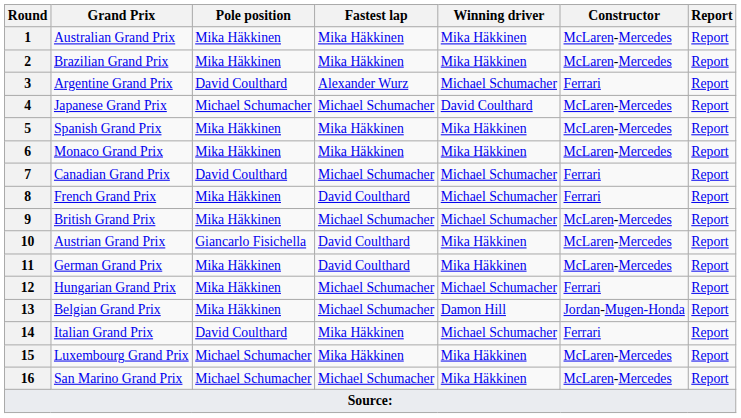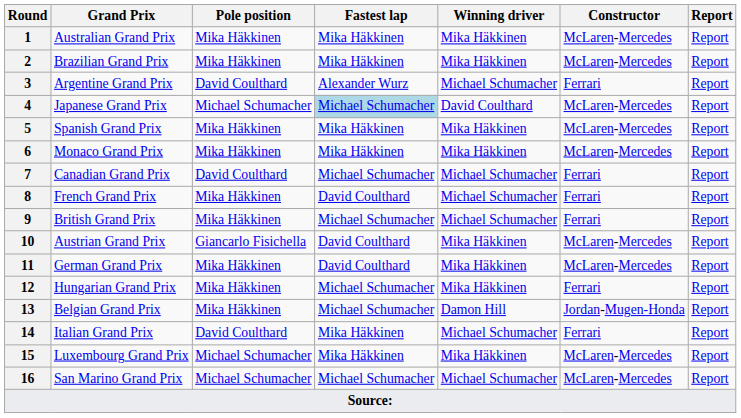 <table class="wikitable sortable" style="font-size: 85%">
 <tr>
 <th>Round</th>
 <th>Grand Prix</th>
 <th>Pole position</th>
 <th>Fastest lap</th>
 <th>Winning driver</th>
 <th>Constructor</th>
 <th>Report</th>
 </tr>
 <tr>
 <th>1</th>
 <td> <a href='#'>Australian Grand Prix</a></td>
 <td> <a href='#'>Mika Häkkinen</a></td>
 <td> <a href='#'>Mika Häkkinen</a></td>
 <td> <a href='#'>Mika Häkkinen</a></td>
 <td nowrap> <a href='#'>McLaren</a>-<a href='#'>Mercedes</a></td>
 <td><a href='#'>Report</a></td>
 </tr>
 <tr>
 <th>2</th>
 <td> <a href='#'>Brazilian Grand Prix</a></td>
 <td> <a href='#'>Mika Häkkinen</a></td>
 <td> <a href='#'>Mika Häkkinen</a></td>
 <td> <a href='#'>Mika Häkkinen</a></td>
 <td> <a href='#'>McLaren</a>-<a href='#'>Mercedes</a></td>
 <td><a href='#'>Report</a></td>
 </tr>
 <tr>
 <th>3</th>
 <td> <a href='#'>Argentine Grand Prix</a></td>
 <td> <a href='#'>David Coulthard</a></td>
 <td> <a href='#'>Alexander Wurz</a></td>
 <td nowrap> <a href='#'>Michael Schumacher</a></td>
 <td> <a href='#'>Ferrari</a></td>
 <td><a href='#'>Report</a></td>
 </tr>
 <tr>
 <th>4</th>
 <td> <a href='#'>Japanese Grand Prix</a></td>
 <td> <a href='#'>Michael Schumacher</a></td>
-<td nowrap> <a href='#'>Michael Schumacher</a></td>
+<td nowrap style="background: lightblue;"> <a href='#'>Michael Schumacher</a></td>
 <td> <a href='#'>David Coulthard</a></td>
 <td> <a href='#'>McLaren</a>-<a href='#'>Mercedes</a></td>
 <td><a href='#'>Report</a></td>
 </tr>
 <tr>
 <th>5</th>
 <td> <a href='#'>Spanish Grand Prix</a></td>
 <td> <a href='#'>Mika Häkkinen</a></td>
 <td> <a href='#'>Mika Häkkinen</a></td>
 <td> <a href='#'>Mika Häkkinen</a></td>
 <td> <a href='#'>McLaren</a>-<a href='#'>Mercedes</a></td>
 <td><a href='#'>Report</a></td>
 </tr>
 <tr>
 <th>6</th>
 <td> <a href='#'>Monaco Grand Prix</a></td>
 <td> <a href='#'>Mika Häkkinen</a></td>
 <td> <a href='#'>Mika Häkkinen</a></td>
 <td> <a href='#'>Mika Häkkinen</a></td>
 <td> <a href='#'>McLaren</a>-<a href='#'>Mercedes</a></td>
 <td><a href='#'>Report</a></td>
 </tr>
 <tr>
 <th>7</th>
 <td> <a href='#'>Canadian Grand Prix</a></td>
 <td> <a href='#'>David Coulthard</a></td>
 <td> <a href='#'>Michael Schumacher</a></td>
 <td nowrap> <a href='#'>Michael Schumacher</a></td>
 <td> <a href='#'>Ferrari</a></td>
 <td><a href='#'>Report</a></td>
 </tr>
 <tr>
 <th>8</th>
 <td> <a href='#'>French Grand Prix</a></td>
 <td> <a href='#'>Mika Häkkinen</a></td>
 <td> <a href='#'>David Coulthard</a></td>
 <td> <a href='#'>Michael Schumacher</a></td>
 <td> <a href='#'>Ferrari</a></td>
 <td><a href='#'>Report</a></td>
 </tr>
 <tr>
 <th>9</th>
 <td> <a href='#'>British Grand Prix</a></td>
 <td> <a href='#'>Mika Häkkinen</a></td>
 <td> <a href='#'>Michael Schumacher</a></td>
 <td> <a href='#'>Michael Schumacher</a></td>
-<td> <a href='#'>McLaren</a>-<a href='#'>Mercedes</a></td>
+<td> <a href='#'>Ferrari</a></td>
 <td><a href='#'>Report</a></td>
 </tr>
 <tr>
 <th>10</th>
 <td> <a href='#'>Austrian Grand Prix</a></td>
 <td> <a href='#'>Giancarlo Fisichella</a></td>
 <td> <a href='#'>David Coulthard</a></td>
 <td> <a href='#'>Mika Häkkinen</a></td>
 <td> <a href='#'>McLaren</a>-<a href='#'>Mercedes</a></td>
 <td><a href='#'>Report</a></td>
 </tr>
 <tr>
 <th>11</th>
 <td> <a href='#'>German Grand Prix</a></td>
 <td> <a href='#'>Mika Häkkinen</a></td>
 <td> <a href='#'>David Coulthard</a></td>
 <td> <a href='#'>Mika Häkkinen</a></td>
 <td> <a href='#'>McLaren</a>-<a href='#'>Mercedes</a></td>
 <td><a href='#'>Report</a></td>
 </tr>
 <tr>
 <th>12</th>
 <td> <a href='#'>Hungarian Grand Prix</a></td>
 <td> <a href='#'>Mika Häkkinen</a></td>
 <td> <a href='#'>Michael Schumacher</a></td>
-<td> <a href='#'>Michael Schumacher</a></td>
+<td> <a href='#'>Mika Häkkinen</a></td>
 <td> <a href='#'>Ferrari</a></td>
 <td><a href='#'>Report</a></td>
 </tr>
 <tr>
 <th>13</th>
 <td> <a href='#'>Belgian Grand Prix</a></td>
 <td> <a href='#'>Mika Häkkinen</a></td>
 <td> <a href='#'>Michael Schumacher</a></td>
 <td> <a href='#'>Damon Hill</a></td>
 <td nowrap> <a href='#'>Jordan</a>-<a href='#'>Mugen-Honda</a></td>
 <td><a href='#'>Report</a></td>
 </tr>
 <tr>
 <th>14</th>
 <td> <a href='#'>Italian Grand Prix</a></td>
 <td> <a href='#'>David Coulthard</a></td>
 <td> <a href='#'>Mika Häkkinen</a></td>
 <td> <a href='#'>Michael Schumacher</a></td>
 <td> <a href='#'>Ferrari</a></td>
 <td><a href='#'>Report</a></td>
 </tr>
 <tr>
 <th>15</th>
 <td nowrap> <a href='#'>Luxembourg Grand Prix</a></td>
 <td> <a href='#'>Michael Schumacher</a></td>
 <td> <a href='#'>Mika Häkkinen</a></td>
 <td> <a href='#'>Mika Häkkinen</a></td>
 <td> <a href='#'>McLaren</a>-<a href='#'>Mercedes</a></td>
 <td><a href='#'>Report</a></td>
 </tr>
 <tr>
 <th>16</th>
 <td nowrap> <a href='#'>San Marino Grand Prix</a></td>
 <td nowrap> <a href='#'>Michael Schumacher</a></td>
 <td> <a href='#'>Michael Schumacher</a></td>
-<td> <a href='#'>Mika Häkkinen</a></td>
+<td> <a href='#'>Michael Schumacher</a></td>
 <td> <a href='#'>McLaren</a>-<a href='#'>Mercedes</a></td>
 <td><a href='#'>Report</a></td>
 </tr>
 <tr class="sortbottom">
 <td colspan="7" style="background-color:#EAECF0;text-align:center"><strong>Source:</strong></td>
 </tr>
 </table>
